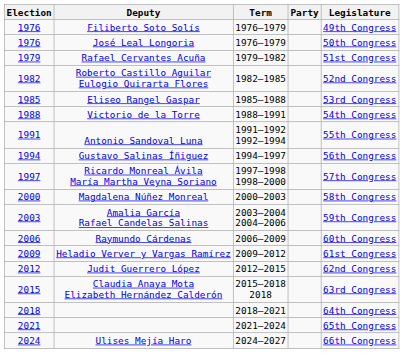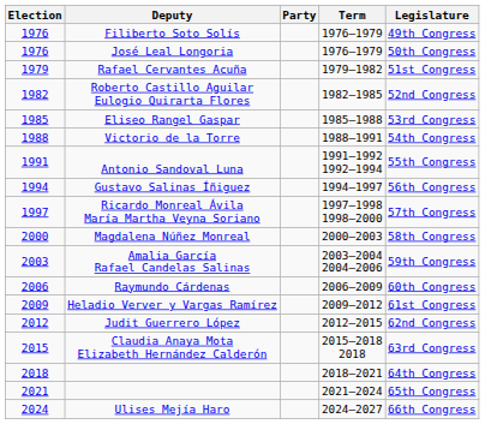 <table class="wikitable" style="text-align: center">
 <tr>
 <th>Election</th>
 <th>Deputy</th>
+<th>Party</th>
 <th>Term</th>
-<th>Party</th>
 <th>Legislature</th>
 </tr>
 <tr>
 <td><a href='#'>1976</a></td>
 <td><a href='#'>Filiberto Soto Solís</a></td>
+<td></td>
 <td>1976–1979</td>
-<td></td>
 <td><a href='#'>49th Congress</a></td>
 </tr>
 <tr>
 <td><a href='#'>1976</a></td>
 <td><a href='#'>José Leal Longoria</a></td>
+<td></td>
 <td>1976–1979</td>
-<td></td>
 <td><a href='#'>50th Congress</a></td>
 </tr>
 <tr>
 <td><a href='#'>1979</a></td>
 <td><a href='#'>Rafael Cervantes Acuña</a></td>
+<td></td>
 <td>1979–1982</td>
-<td></td>
 <td><a href='#'>51st Congress</a></td>
 </tr>
 <tr>
 <td><a href='#'>1982</a></td>
 <td><a href='#'>Roberto Castillo Aguilar</a><br><a href='#'>Eulogio Quirarta Flores</a></td>
+<td></td>
 <td>1982–1985</td>
-<td></td>
 <td><a href='#'>52nd Congress</a></td>
 </tr>
 <tr>
 <td><a href='#'>1985</a></td>
 <td><a href='#'>Eliseo Rangel Gaspar</a></td>
+<td></td>
 <td>1985–1988</td>
-<td></td>
 <td><a href='#'>53rd Congress</a></td>
 </tr>
 <tr>
 <td><a href='#'>1988</a></td>
 <td><a href='#'>Victorio de la Torre</a></td>
+<td></td>
 <td>1988–1991</td>
-<td></td>
 <td><a href='#'>54th Congress</a></td>
 </tr>
 <tr>
 <td><a href='#'>1991</a></td>
 <td><br><a href='#'>Antonio Sandoval Luna</a></td>
+<td></td>
 <td>1991–1992<br>1992–1994</td>
-<td></td>
 <td><a href='#'>55th Congress</a></td>
 </tr>
 <tr>
 <td><a href='#'>1994</a></td>
 <td><a href='#'>Gustavo Salinas Íñiguez</a></td>
+<td></td>
 <td>1994–1997</td>
-<td></td>
 <td><a href='#'>56th Congress</a></td>
 </tr>
 <tr>
 <td><a href='#'>1997</a></td>
 <td><a href='#'>Ricardo Monreal Ávila</a><br><a href='#'>María Martha Veyna Soriano</a></td>
+<td><br></td>
 <td>1997–1998<br>1998–2000</td>
-<td><br></td>
 <td><a href='#'>57th Congress</a></td>
 </tr>
 <tr>
 <td><a href='#'>2000</a></td>
 <td><a href='#'>Magdalena Núñez Monreal</a></td>
+<td></td>
 <td>2000–2003</td>
-<td></td>
 <td><a href='#'>58th Congress</a></td>
 </tr>
 <tr>
 <td><a href='#'>2003</a></td>
 <td><a href='#'>Amalia García</a><br><a href='#'>Rafael Candelas Salinas</a></td>
+<td><br></td>
 <td>2003–2004<br>2004–2006</td>
-<td><br></td>
 <td><a href='#'>59th Congress</a></td>
 </tr>
 <tr>
 <td><a href='#'>2006</a></td>
 <td><a href='#'>Raymundo Cárdenas</a></td>
+<td></td>
 <td>2006–2009</td>
-<td></td>
 <td><a href='#'>60th Congress</a></td>
 </tr>
 <tr>
 <td><a href='#'>2009</a></td>
 <td><a href='#'>Heladio Verver y Vargas Ramírez</a></td>
+<td></td>
 <td>2009–2012</td>
-<td></td>
 <td><a href='#'>61st Congress</a></td>
 </tr>
 <tr>
 <td><a href='#'>2012</a></td>
 <td><a href='#'>Judit Guerrero López</a></td>
+<td></td>
 <td>2012–2015</td>
-<td></td>
 <td><a href='#'>62nd Congress</a></td>
 </tr>
 <tr>
 <td><a href='#'>2015</a></td>
 <td><a href='#'>Claudia Anaya Mota</a> <br><a href='#'>Elizabeth Hernández Calderón</a></td>
+<td><br></td>
 <td>2015–2018<br>2018</td>
-<td><br></td>
 <td><a href='#'>63rd Congress</a></td>
 </tr>
 <tr>
 <td><a href='#'>2018</a></td>
 <td></td>
+<td></td>
 <td>2018–2021</td>
-<td></td>
 <td><a href='#'>64th Congress</a></td>
 </tr>
 <tr>
 <td><a href='#'>2021</a></td>
 <td></td>
+<td></td>
 <td>2021–2024</td>
-<td></td>
 <td><a href='#'>65th Congress</a></td>
 </tr>
 <tr>
 <td><a href='#'>2024</a></td>
 <td><a href='#'>Ulises Mejía Haro</a></td>
+<td></td>
 <td>2024–2027</td>
-<td></td>
 <td><a href='#'>66th Congress</a></td>
 </tr>
 </table>
